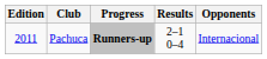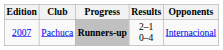 <table class="wikitable" style="text-align: center;">
 <tr>
 <th>Edition</th>
 <th>Club</th>
 <th>Progress</th>
 <th>Results</th>
 <th>Opponents</th>
 </tr>
 <tr>
-<td><a href='#'>2011</a></td>
+<td><a href='#'>2007</a></td>
 <td><a href='#'>Pachuca</a></td>
 <td bgcolor="silver"><strong>Runners-up</strong></td>
 <td>2–1<br>0–4</td>
 <td> <a href='#'>Internacional</a></td>
 </tr>
 </table>
